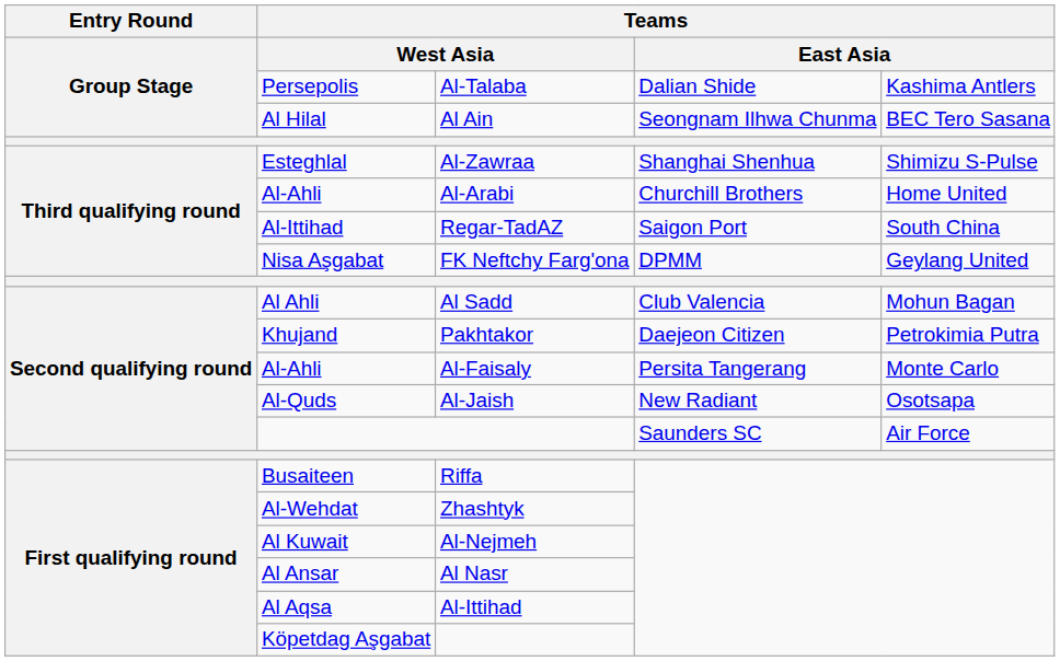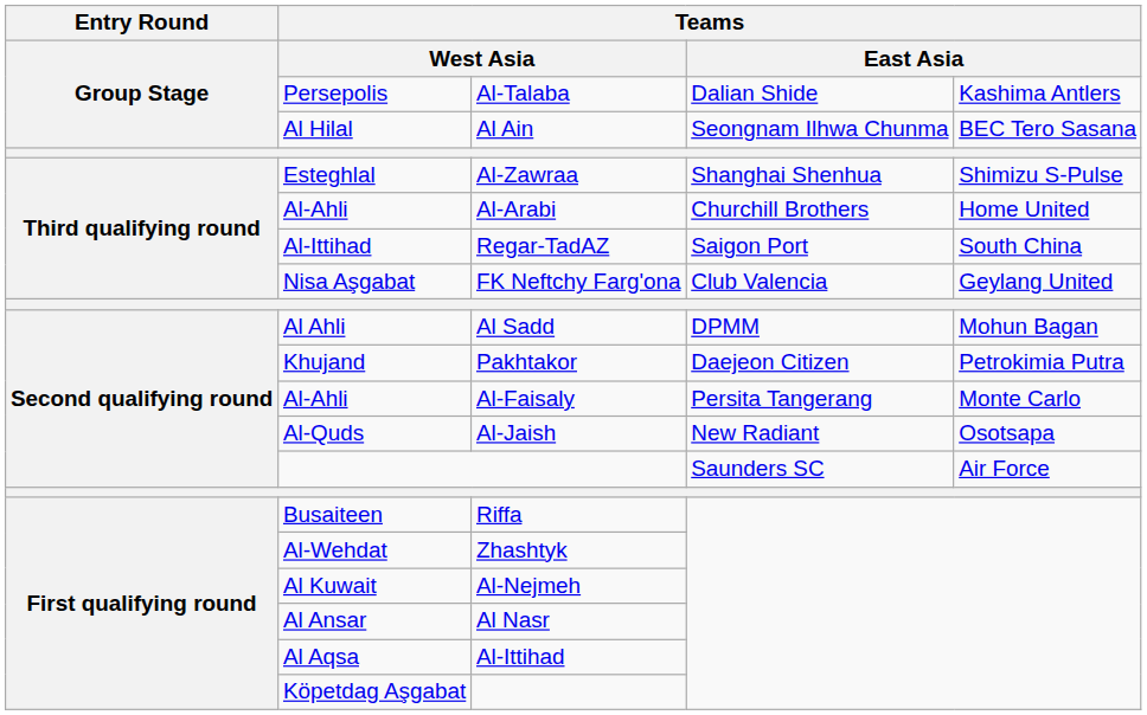 <table class="wikitable">
 <tr>
 <th>Entry Round</th>
 <th colspan="4">Teams</th>
 </tr>
 <tr>
 <th rowspan="3">Group Stage</th>
 <th colspan="2">West Asia</th>
 <th colspan="2">East Asia</th>
 </tr>
 <tr>
 <td> <a href='#'>Persepolis</a> </td>
 <td> <a href='#'>Al-Talaba</a> </td>
 <td> <a href='#'>Dalian Shide</a> </td>
 <td> <a href='#'>Kashima Antlers</a> </td>
 </tr>
 <tr>
 <td> <a href='#'>Al Hilal</a> </td>
 <td> <a href='#'>Al Ain</a> </td>
 <td> <a href='#'>Seongnam Ilhwa Chunma</a> </td>
 <td> <a href='#'>BEC Tero Sasana</a> </td>
 </tr>
 <tr>
 <th colspan="5"></th>
 </tr>
 <tr>
 <th rowspan="4">Third qualifying round</th>
 <td> <a href='#'>Esteghlal</a> </td>
 <td> <a href='#'>Al-Zawraa</a></td>
 <td> <a href='#'>Shanghai Shenhua</a> </td>
 <td> <a href='#'>Shimizu S-Pulse</a> </td>
 </tr>
 <tr>
 <td> <a href='#'>Al-Ahli</a> </td>
 <td> <a href='#'>Al-Arabi</a> </td>
 <td> <a href='#'>Churchill Brothers</a> </td>
 <td> <a href='#'>Home United</a> </td>
 </tr>
 <tr>
 <td> <a href='#'>Al-Ittihad</a> </td>
 <td> <a href='#'>Regar-TadAZ</a> </td>
 <td> <a href='#'>Saigon Port</a> </td>
 <td> <a href='#'>South China</a> </td>
 </tr>
 <tr>
 <td> <a href='#'>Nisa Aşgabat</a> </td>
 <td> <a href='#'>FK Neftchy Farg'ona</a> </td>
-<td> <a href='#'>DPMM</a> </td>
+<td> <a href='#'>Club Valencia</a> </td>
 <td> <a href='#'>Geylang United</a> </td>
 </tr>
 <tr>
 <th colspan="5"></th>
 </tr>
 <tr>
 <th rowspan="5">Second qualifying round</th>
 <td> <a href='#'>Al Ahli</a> </td>
 <td> <a href='#'>Al Sadd</a> </td>
-<td> <a href='#'>Club Valencia</a> </td>
+<td> <a href='#'>DPMM</a> </td>
 <td> <a href='#'>Mohun Bagan</a> </td>
 </tr>
 <tr>
 <td> <a href='#'>Khujand</a> </td>
 <td> <a href='#'>Pakhtakor</a> </td>
 <td> <a href='#'>Daejeon Citizen</a> </td>
 <td> <a href='#'>Petrokimia Putra</a> </td>
 </tr>
 <tr>
 <td> <a href='#'>Al-Ahli</a> </td>
 <td> <a href='#'>Al-Faisaly</a> </td>
 <td> <a href='#'>Persita Tangerang</a> </td>
 <td> <a href='#'>Monte Carlo</a> </td>
 </tr>
 <tr>
 <td> <a href='#'>Al-Quds</a></td>
 <td> <a href='#'>Al-Jaish</a> </td>
 <td> <a href='#'>New Radiant</a> </td>
 <td> <a href='#'>Osotsapa</a> </td>
 </tr>
 <tr>
 <td colspan="2"></td>
 <td> <a href='#'>Saunders SC</a> </td>
 <td> <a href='#'>Air Force</a></td>
 </tr>
 <tr>
 <th colspan="5"></th>
 </tr>
 <tr>
 <th rowspan="6">First qualifying round</th>
 <td> <a href='#'>Busaiteen</a> </td>
 <td> <a href='#'>Riffa</a> </td>
 <td colspan="2" rowspan="6"></td>
 </tr>
 <tr>
 <td> <a href='#'>Al-Wehdat</a> </td>
 <td> <a href='#'>Zhashtyk</a> </td>
 </tr>
 <tr>
 <td> <a href='#'>Al Kuwait</a> </td>
 <td> <a href='#'>Al-Nejmeh</a> </td>
 </tr>
 <tr>
 <td> <a href='#'>Al Ansar</a> </td>
 <td> <a href='#'>Al Nasr</a> </td>
 </tr>
 <tr>
 <td> <a href='#'>Al Aqsa</a></td>
 <td> <a href='#'>Al-Ittihad</a> </td>
 </tr>
 <tr>
 <td> <a href='#'>Köpetdag Aşgabat</a> </td>
 <td></td>
 </tr>
 </table>
